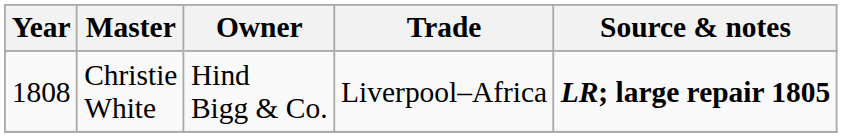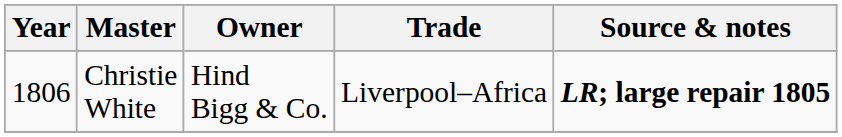 <table class=" wikitable">
 <tr>
 <th>Year</th>
 <th>Master</th>
 <th>Owner</th>
 <th>Trade</th>
 <th>Source & notes</th>
 </tr>
 <tr>
-<td>1808</td>
+<td>1806</td>
 <td>Christie<br>White</td>
 <td>Hind<br>Bigg & Co.</td>
 <td>Liverpool–Africa</td>
 <td><strong><em>LR</em>; large repair 1805</strong></td>
 </tr>
 <tr>
 </tr>
 </table>
